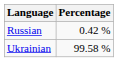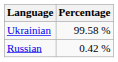 <table class="wikitable">
 <tr>
 <th>Language</th>
 <th>Percentage</th>
 </tr>
 <tr>
+<td><a href='#'>Ukrainian</a></td>
+<td align="right">99.58 %</td>
+</tr>
+<tr>
 <td><a href='#'>Russian</a></td>
 <td align="right">0.42 %</td>
 </tr>
-<tr>
-<td><a href='#'>Ukrainian</a></td>
-<td align="right">99.58 %</td>
-</tr>
 </table>
